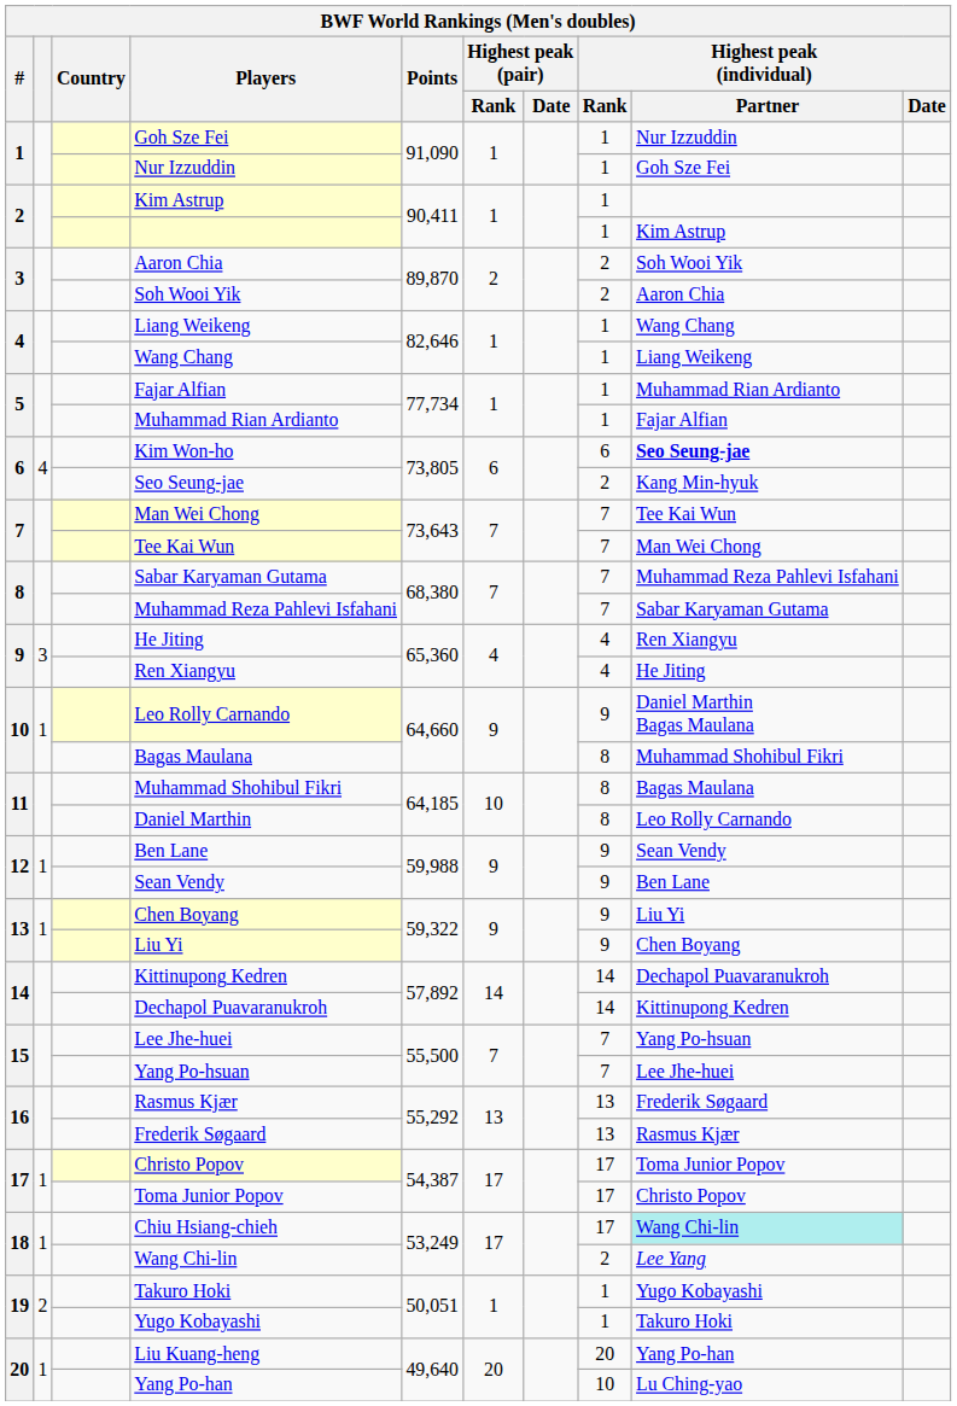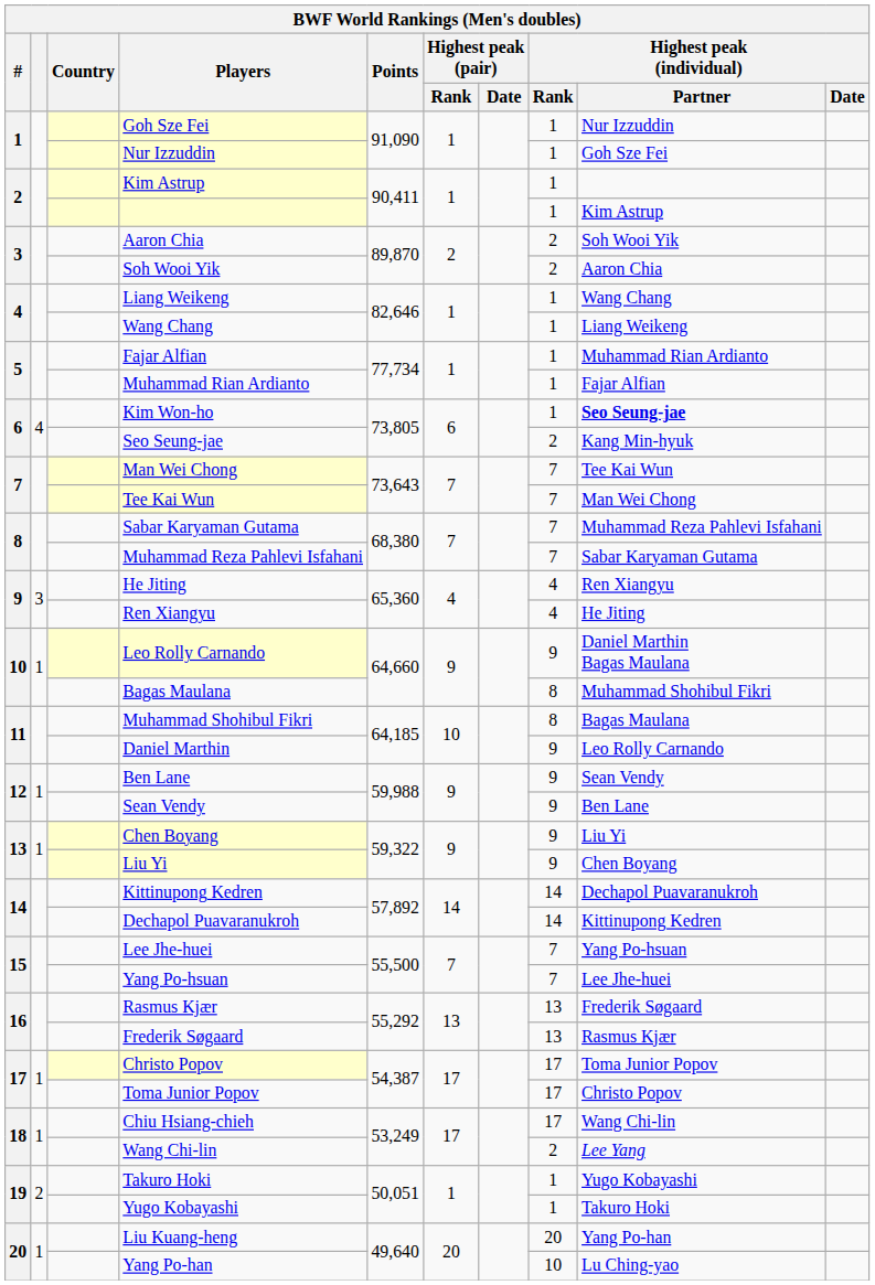 <table class="sortable wikitable" style="font-size:85%">
 <tr>
 <th colspan="10">BWF World Rankings (Men's doubles)<br></th>
 </tr>
 <tr>
 <th rowspan="2">#</th>
 <th rowspan="2"></th>
 <th rowspan="2">Country</th>
 <th rowspan="2">Players</th>
 <th rowspan="2">Points</th>
 <th colspan="2">Highest peak<br>(pair)</th>
 <th colspan="3">Highest peak<br>(individual)</th>
 </tr>
 <tr>
 <th>Rank</th>
 <th>Date</th>
 <th>Rank</th>
 <th>Partner</th>
 <th>Date</th>
 </tr>
 <tr>
 <th rowspan="2">1</th>
 <td align="center" rowspan="2"></td>
 <td bgcolor="#FFFFCC"></td>
 <td bgcolor="#FFFFCC"><a href='#'>Goh Sze Fei</a></td>
 <td align="right" rowspan="2">91,090</td>
 <td align="center" rowspan="2">1</td>
 <td align="right" rowspan="2"></td>
 <td align="center">1</td>
 <td> <a href='#'>Nur Izzuddin</a></td>
 <td align="right"></td>
 </tr>
 <tr>
 <td bgcolor="#FFFFCC"></td>
 <td bgcolor="#FFFFCC"><a href='#'>Nur Izzuddin</a></td>
 <td align="center">1</td>
 <td> <a href='#'>Goh Sze Fei</a></td>
 <td align="right"></td>
 </tr>
 <tr>
 <th rowspan="2">2</th>
 <td align="center" rowspan="2"></td>
 <td bgcolor="#FFFFCC"></td>
 <td bgcolor="#FFFFCC"><a href='#'>Kim Astrup</a></td>
 <td align="right" rowspan="2">90,411</td>
 <td align="center" rowspan="2">1</td>
 <td align="right" rowspan="2"></td>
 <td align="center">1</td>
 <td></td>
 <td align="right"></td>
 </tr>
 <tr>
 <td bgcolor="#FFFFCC"></td>
 <td bgcolor="#FFFFCC"></td>
 <td align="center">1</td>
 <td> <a href='#'>Kim Astrup</a></td>
 <td align="right"></td>
 </tr>
 <tr>
 <th rowspan="2">3</th>
 <td align="center" rowspan="2"></td>
 <td></td>
 <td><a href='#'>Aaron Chia</a></td>
 <td align="right" rowspan="2">89,870</td>
 <td align="center" rowspan="2">2</td>
 <td align="right" rowspan="2"></td>
 <td align="center">2</td>
 <td> <a href='#'>Soh Wooi Yik</a></td>
 <td align="right"></td>
 </tr>
 <tr>
 <td></td>
 <td><a href='#'>Soh Wooi Yik</a></td>
 <td align="center">2</td>
 <td> <a href='#'>Aaron Chia</a></td>
 <td align="right"></td>
 </tr>
 <tr>
 <th rowspan="2">4</th>
 <td align="center" rowspan="2"></td>
 <td></td>
 <td><a href='#'>Liang Weikeng</a></td>
 <td align="right" rowspan="2">82,646</td>
 <td align="center" rowspan="2">1</td>
 <td align="right" rowspan="2"></td>
 <td align="center">1</td>
 <td> <a href='#'>Wang Chang</a></td>
 <td align="right"></td>
 </tr>
 <tr>
 <td></td>
 <td><a href='#'>Wang Chang</a></td>
 <td align="center">1</td>
 <td> <a href='#'>Liang Weikeng</a></td>
 <td align="right"></td>
 </tr>
 <tr>
 <th rowspan="2">5</th>
 <td align="center" rowspan="2"></td>
 <td></td>
 <td><a href='#'>Fajar Alfian</a></td>
 <td align="right" rowspan="2">77,734</td>
 <td align="center" rowspan="2">1</td>
 <td align="right" rowspan="2"></td>
 <td align="center">1</td>
 <td> <a href='#'>Muhammad Rian Ardianto</a></td>
 <td align="right"></td>
 </tr>
 <tr>
 <td></td>
 <td><a href='#'>Muhammad Rian Ardianto</a></td>
 <td align="center">1</td>
 <td> <a href='#'>Fajar Alfian</a></td>
 <td align="right"></td>
 </tr>
 <tr>
 <th rowspan="2">6</th>
 <td align="center" rowspan="2"> 4</td>
 <td></td>
 <td><a href='#'>Kim Won-ho</a></td>
 <td align="right" rowspan="2">73,805</td>
 <td align="center" rowspan="2">6</td>
 <td align="right" rowspan="2"></td>
-<td align="center">6</td>
+<td align="center">1</td>
 <td><strong> <a href='#'>Seo Seung-jae</a></strong></td>
 <td align="right"></td>
 </tr>
 <tr>
 <td></td>
 <td><a href='#'>Seo Seung-jae</a></td>
 <td align="center">2</td>
 <td> <a href='#'>Kang Min-hyuk</a></td>
 <td align="right"></td>
 </tr>
 <tr>
 <th rowspan="2">7</th>
 <td align="center" rowspan="2"></td>
 <td bgcolor="#FFFFCC"></td>
 <td bgcolor="#FFFFCC"><a href='#'>Man Wei Chong</a></td>
 <td align="right" rowspan="2">73,643</td>
 <td align="center" rowspan="2">7</td>
 <td align="right" rowspan="2"></td>
 <td align="center">7</td>
 <td> <a href='#'>Tee Kai Wun</a></td>
 <td align="right"></td>
 </tr>
 <tr>
 <td bgcolor="#FFFFCC"></td>
 <td bgcolor="#FFFFCC"><a href='#'>Tee Kai Wun</a></td>
 <td align="center">7</td>
 <td> <a href='#'>Man Wei Chong</a></td>
 <td align="right"></td>
 </tr>
 <tr>
 <th rowspan="2">8</th>
 <td align="center" rowspan="2"></td>
 <td></td>
 <td><a href='#'>Sabar Karyaman Gutama</a></td>
 <td align="right" rowspan="2">68,380</td>
 <td align="center" rowspan="2">7</td>
 <td align="right" rowspan="2"></td>
 <td align="center">7</td>
 <td> <a href='#'>Muhammad Reza Pahlevi Isfahani</a></td>
 <td align="right"></td>
 </tr>
 <tr>
 <td></td>
 <td><a href='#'>Muhammad Reza Pahlevi Isfahani</a></td>
 <td align="center">7</td>
 <td> <a href='#'>Sabar Karyaman Gutama</a></td>
 <td align="right"></td>
 </tr>
 <tr>
 <th rowspan="2">9</th>
 <td align="center" rowspan="2"> 3</td>
 <td></td>
 <td><a href='#'>He Jiting</a></td>
 <td align="right" rowspan="2">65,360</td>
 <td align="center" rowspan="2">4</td>
 <td align="right" rowspan="2"></td>
 <td align="center">4</td>
 <td> <a href='#'>Ren Xiangyu</a></td>
 <td align="right"></td>
 </tr>
 <tr>
 <td></td>
 <td><a href='#'>Ren Xiangyu</a></td>
 <td align="center">4</td>
 <td> <a href='#'>He Jiting</a></td>
 <td align="right"></td>
 </tr>
 <tr>
 <th rowspan="2">10</th>
 <td align="center" rowspan="2"> 1</td>
 <td bgcolor="#FFFFCC"></td>
 <td bgcolor="#FFFFCC"><a href='#'>Leo Rolly Carnando</a></td>
 <td align="right" rowspan="2">64,660</td>
 <td align="center" rowspan="2">9</td>
 <td align="right" rowspan="2"></td>
 <td align="center">9</td>
 <td> <a href='#'>Daniel Marthin</a><br> <a href='#'>Bagas Maulana</a></td>
 <td align="right"><br></td>
 </tr>
 <tr>
 <td></td>
 <td><a href='#'>Bagas Maulana</a></td>
 <td align="center">8</td>
 <td> <a href='#'>Muhammad Shohibul Fikri</a></td>
 <td align="right"></td>
 </tr>
 <tr>
 <th rowspan="2">11</th>
 <td align="center" rowspan="2"></td>
 <td></td>
 <td><a href='#'>Muhammad Shohibul Fikri</a></td>
 <td align="right" rowspan="2">64,185</td>
 <td align="center" rowspan="2">10</td>
 <td align="right" rowspan="2"></td>
 <td align="center">8</td>
 <td> <a href='#'>Bagas Maulana</a></td>
 <td align="right"></td>
 </tr>
 <tr>
 <td></td>
 <td><a href='#'>Daniel Marthin</a></td>
-<td align="center">8</td>
+<td align="center">9</td>
 <td> <a href='#'>Leo Rolly Carnando</a></td>
 <td align="right"></td>
 </tr>
 <tr>
 <th rowspan="2">12</th>
 <td align="center" rowspan="2"> 1</td>
 <td></td>
 <td><a href='#'>Ben Lane</a></td>
 <td align="right" rowspan="2">59,988</td>
 <td align="center" rowspan="2">9</td>
 <td align="right" rowspan="2"></td>
 <td align="center">9</td>
 <td> <a href='#'>Sean Vendy</a></td>
 <td align="right"></td>
 </tr>
 <tr>
 <td></td>
 <td><a href='#'>Sean Vendy</a></td>
 <td align="center">9</td>
 <td> <a href='#'>Ben Lane</a></td>
 <td align="right"></td>
 </tr>
 <tr>
 <th rowspan="2">13</th>
 <td align="center" rowspan="2"> 1</td>
 <td bgcolor="#FFFFCC"></td>
 <td bgcolor="#FFFFCC"><a href='#'>Chen Boyang</a></td>
 <td align="right" rowspan="2">59,322</td>
 <td align="center" rowspan="2">9</td>
 <td align="right" rowspan="2"></td>
 <td align="center">9</td>
 <td> <a href='#'>Liu Yi</a></td>
 <td align="right"></td>
 </tr>
 <tr>
 <td bgcolor="#FFFFCC"></td>
 <td bgcolor="#FFFFCC"><a href='#'>Liu Yi</a></td>
 <td align="center">9</td>
 <td> <a href='#'>Chen Boyang</a></td>
 <td align="right"></td>
 </tr>
 <tr>
 <th rowspan="2">14</th>
 <td align="center" rowspan="2"></td>
 <td></td>
 <td><a href='#'>Kittinupong Kedren</a></td>
 <td align="right" rowspan="2">57,892</td>
 <td align="center" rowspan="2">14</td>
 <td align="right" rowspan="2"></td>
 <td align="center">14</td>
 <td> <a href='#'>Dechapol Puavaranukroh</a></td>
 <td align="right"></td>
 </tr>
 <tr>
 <td></td>
 <td><a href='#'>Dechapol Puavaranukroh</a></td>
 <td align="center">14</td>
 <td> <a href='#'>Kittinupong Kedren</a></td>
 <td align="right"></td>
 </tr>
 <tr>
 <th rowspan="2">15</th>
 <td align="center" rowspan="2"></td>
 <td></td>
 <td><a href='#'>Lee Jhe-huei</a></td>
 <td align="right" rowspan="2">55,500</td>
 <td align="center" rowspan="2">7</td>
 <td align="right" rowspan="2"></td>
 <td align="center">7</td>
 <td> <a href='#'>Yang Po-hsuan</a></td>
 <td align="right"></td>
 </tr>
 <tr>
 <td></td>
 <td><a href='#'>Yang Po-hsuan</a></td>
 <td align="center">7</td>
 <td> <a href='#'>Lee Jhe-huei</a></td>
 <td align="right"></td>
 </tr>
 <tr>
 <th rowspan="2">16</th>
 <td align="center" rowspan="2"></td>
 <td></td>
 <td><a href='#'>Rasmus Kjær</a></td>
 <td align="right" rowspan="2">55,292</td>
 <td align="center" rowspan="2">13</td>
 <td align="right" rowspan="2"></td>
 <td align="center">13</td>
 <td> <a href='#'>Frederik Søgaard</a></td>
 <td align="right"></td>
 </tr>
 <tr>
 <td></td>
 <td><a href='#'>Frederik Søgaard</a></td>
 <td align="center">13</td>
 <td> <a href='#'>Rasmus Kjær</a></td>
 <td align="right"></td>
 </tr>
 <tr>
 <th rowspan="2">17</th>
 <td align="center" rowspan="2"> 1</td>
 <td bgcolor="#FFFFCC"></td>
 <td bgcolor="#FFFFCC"><a href='#'>Christo Popov</a></td>
 <td align="right" rowspan="2">54,387</td>
 <td align="center" rowspan="2">17</td>
 <td align="right" rowspan="2"></td>
 <td align="center">17</td>
 <td> <a href='#'>Toma Junior Popov</a></td>
 <td align="right"></td>
 </tr>
 <tr>
 <td></td>
 <td><a href='#'>Toma Junior Popov</a></td>
 <td align="center">17</td>
 <td> <a href='#'>Christo Popov</a></td>
 <td align="right"></td>
 </tr>
 <tr>
 <th rowspan="2">18</th>
 <td align="center" rowspan="2"> 1</td>
 <td></td>
 <td><a href='#'>Chiu Hsiang-chieh</a></td>
 <td align="right" rowspan="2">53,249</td>
 <td align="center" rowspan="2">17</td>
 <td align="right" rowspan="2"></td>
 <td align="center">17</td>
-<td style="background: paleturquoise;"> <a href='#'>Wang Chi-lin</a></td>
+<td> <a href='#'>Wang Chi-lin</a></td>
 <td align="right"></td>
 </tr>
 <tr>
 <td></td>
 <td><a href='#'>Wang Chi-lin</a></td>
 <td align="center">2</td>
 <td><em> <a href='#'>Lee Yang</a></em></td>
 <td align="right"></td>
 </tr>
 <tr>
 <th rowspan="2">19</th>
 <td align="center" rowspan="2"> 2</td>
 <td></td>
 <td><a href='#'>Takuro Hoki</a></td>
 <td align="right" rowspan="2">50,051</td>
 <td align="center" rowspan="2">1</td>
 <td align="right" rowspan="2"></td>
 <td align="center">1</td>
 <td> <a href='#'>Yugo Kobayashi</a></td>
 <td align="right"></td>
 </tr>
 <tr>
 <td></td>
 <td><a href='#'>Yugo Kobayashi</a></td>
 <td align="center">1</td>
 <td> <a href='#'>Takuro Hoki</a></td>
 <td align="right"></td>
 </tr>
 <tr>
 <th rowspan="2">20</th>
 <td align="center" rowspan="2"> 1</td>
 <td></td>
 <td><a href='#'>Liu Kuang-heng</a></td>
 <td align="right" rowspan="2">49,640</td>
 <td align="center" rowspan="2">20</td>
 <td align="right" rowspan="2"></td>
 <td align="center">20</td>
 <td> <a href='#'>Yang Po-han</a></td>
 <td align="right"></td>
 </tr>
 <tr>
 <td></td>
 <td><a href='#'>Yang Po-han</a></td>
 <td align="center">10</td>
 <td> <a href='#'>Lu Ching-yao</a></td>
 <td align="right"></td>
 </tr>
 </table>
